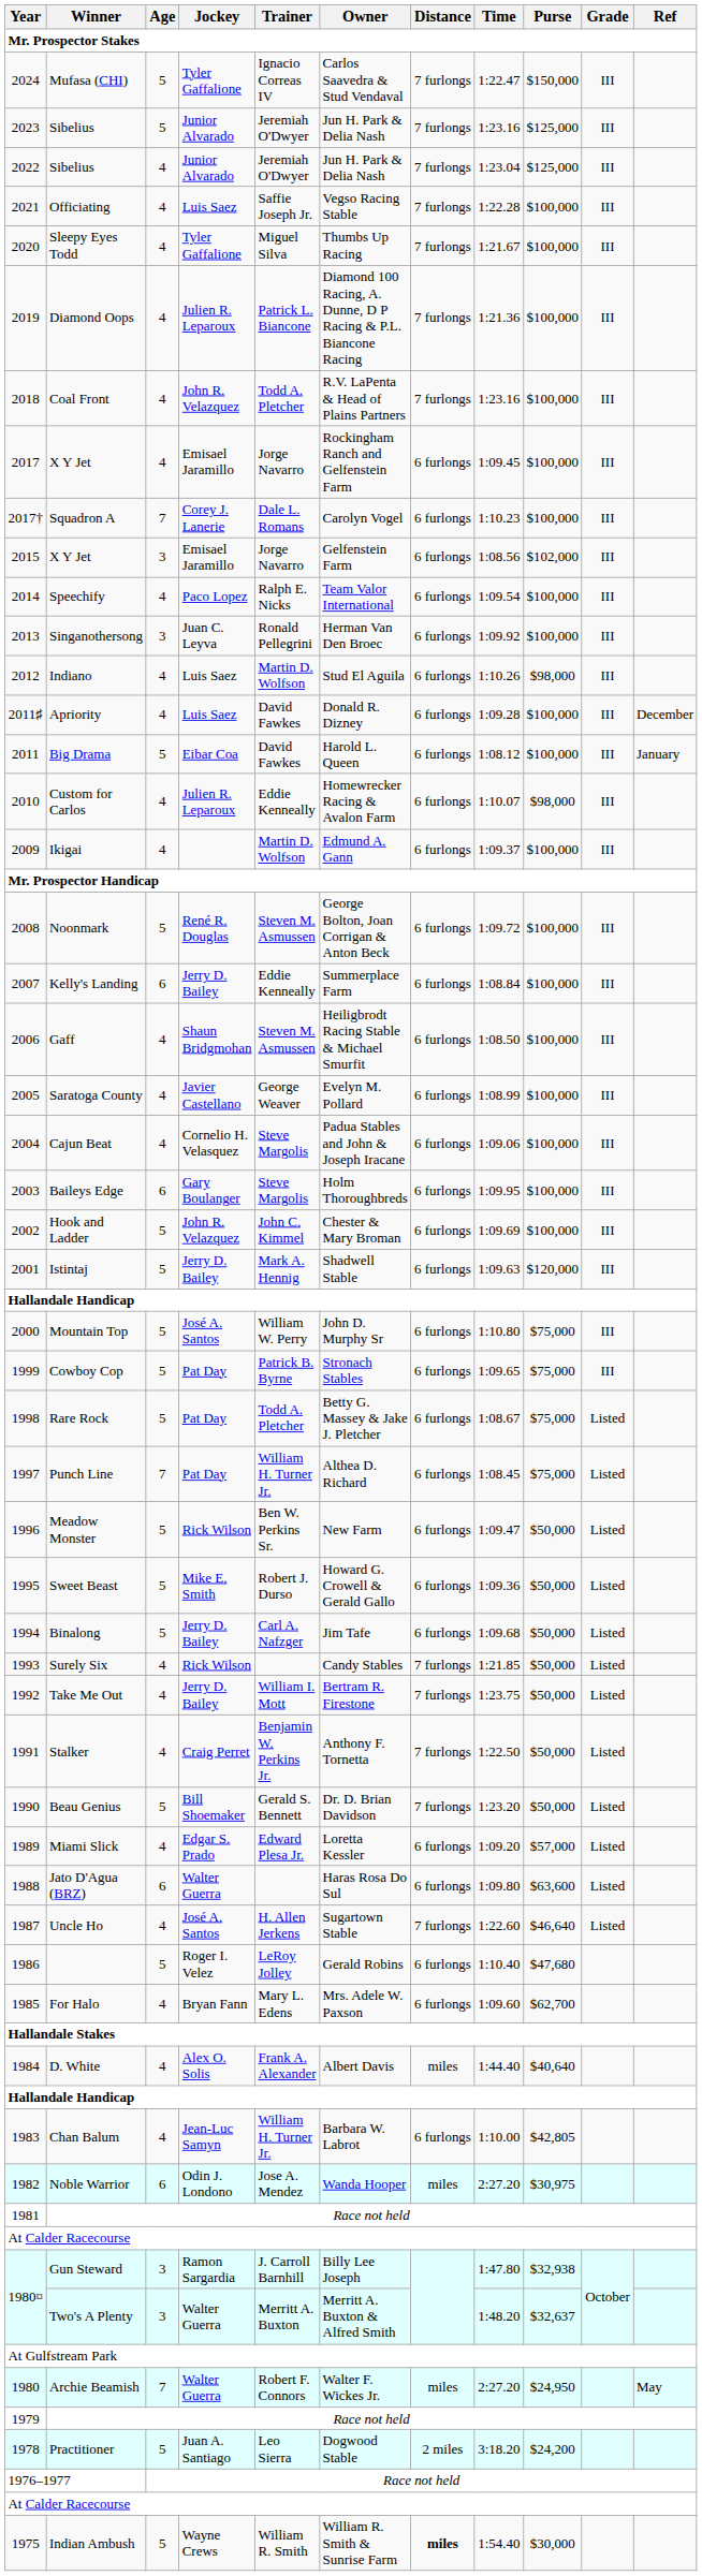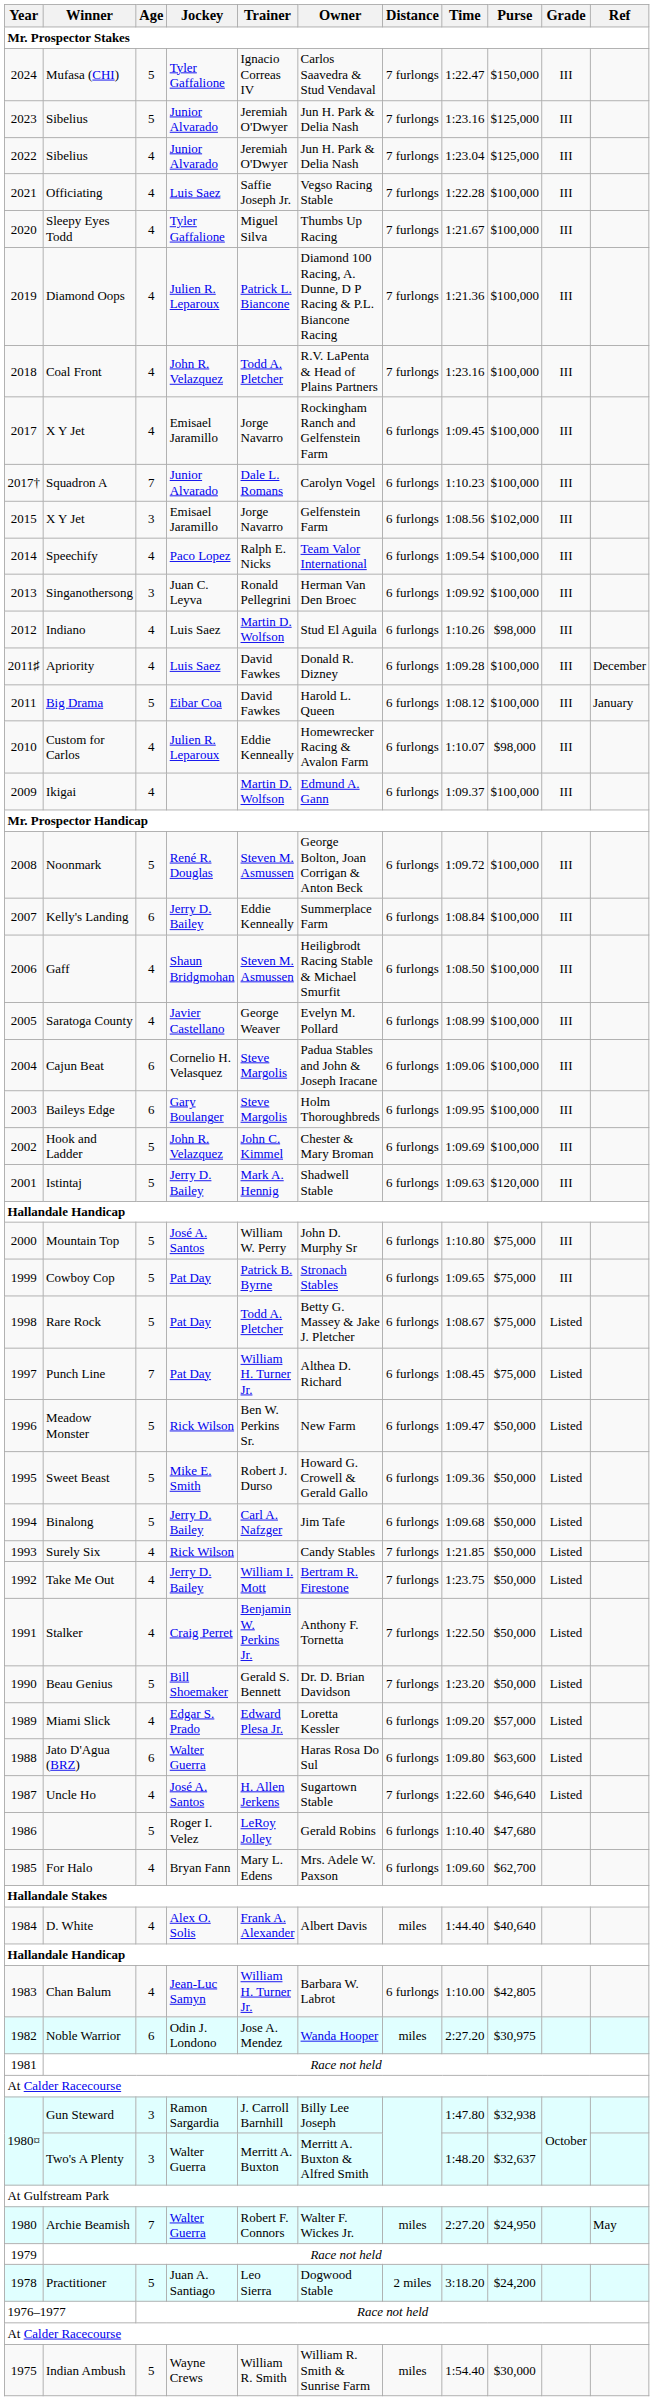 <table class="wikitable sortable">
 <tr>
 <th>Year</th>
 <th>Winner</th>
 <th>Age</th>
 <th>Jockey</th>
 <th>Trainer</th>
 <th>Owner</th>
 <th>Distance</th>
 <th>Time</th>
 <th>Purse</th>
 <th>Grade</th>
 <th>Ref</th>
 </tr>
 <tr style="font-size:90%; background-color:white">
 <td align="left" colspan=11><strong>Mr. Prospector Stakes</strong></td>
 </tr>
 <tr style="font-size:90%; ">
 <td align=center>2024</td>
 <td>Mufasa (<a href='#'>CHI</a>)</td>
 <td align=center>5</td>
 <td><a href='#'>Tyler Gaffalione</a></td>
 <td>Ignacio Correas IV</td>
 <td>Carlos Saavedra & Stud Vendaval</td>
 <td align=center>7 furlongs</td>
 <td align=center>1:22.47</td>
 <td align=center>$150,000</td>
 <td align=center>III</td>
 <td></td>
 </tr>
 <tr style="font-size:90%; ">
 <td align=center>2023</td>
 <td>Sibelius</td>
 <td align=center>5</td>
 <td><a href='#'>Junior Alvarado</a></td>
 <td>Jeremiah O'Dwyer</td>
 <td>Jun H. Park & Delia Nash</td>
 <td align=center>7 furlongs</td>
 <td align=center>1:23.16</td>
 <td align=center>$125,000</td>
 <td align=center>III</td>
 <td></td>
 </tr>
 <tr style="font-size:90%; ">
 <td align=center>2022</td>
 <td>Sibelius</td>
 <td align=center>4</td>
 <td><a href='#'>Junior Alvarado</a></td>
 <td>Jeremiah O'Dwyer</td>
 <td>Jun H. Park & Delia Nash</td>
 <td align=center>7 furlongs</td>
 <td align=center>1:23.04</td>
 <td align=center>$125,000</td>
 <td align=center>III</td>
 <td></td>
 </tr>
 <tr style="font-size:90%; ">
 <td align=center>2021</td>
 <td>Officiating</td>
 <td align=center>4</td>
 <td><a href='#'>Luis Saez</a></td>
 <td>Saffie Joseph Jr.</td>
 <td>Vegso Racing Stable</td>
 <td align=center>7 furlongs</td>
 <td align=center>1:22.28</td>
 <td align=center>$100,000</td>
 <td align=center>III</td>
 <td></td>
 </tr>
 <tr style="font-size:90%; ">
 <td align=center>2020</td>
 <td>Sleepy Eyes Todd</td>
 <td align=center>4</td>
 <td><a href='#'>Tyler Gaffalione</a></td>
 <td>Miguel Silva</td>
 <td>Thumbs Up Racing</td>
 <td align=center>7 furlongs</td>
 <td align=center>1:21.67</td>
 <td align=center>$100,000</td>
 <td align=center>III</td>
 <td></td>
 </tr>
 <tr style="font-size:90%; ">
 <td align=center>2019</td>
 <td>Diamond Oops</td>
 <td align=center>4</td>
 <td><a href='#'>Julien R. Leparoux</a></td>
 <td><a href='#'>Patrick L. Biancone</a></td>
 <td>Diamond 100 Racing, A. Dunne, D P Racing & P.L. Biancone Racing</td>
 <td align=center>7 furlongs</td>
 <td align=center>1:21.36</td>
 <td align=center>$100,000</td>
 <td align=center>III</td>
 <td></td>
 </tr>
 <tr style="font-size:90%; ">
 <td align=center>2018</td>
 <td>Coal Front</td>
 <td align=center>4</td>
 <td><a href='#'>John R. Velazquez</a></td>
 <td><a href='#'>Todd A. Pletcher</a></td>
 <td>R.V. LaPenta & Head of Plains Partners</td>
 <td align=center>7 furlongs</td>
 <td align=center>1:23.16</td>
 <td align=center>$100,000</td>
 <td align=center>III</td>
 <td></td>
 </tr>
 <tr style="font-size:90%; ">
 <td align=center>2017</td>
 <td>X Y Jet</td>
 <td align=center>4</td>
 <td>Emisael Jaramillo</td>
 <td>Jorge Navarro</td>
 <td>Rockingham Ranch and Gelfenstein Farm</td>
 <td align=center>6 furlongs</td>
 <td align=center>1:09.45</td>
 <td align=center>$100,000</td>
 <td align=center>III</td>
 <td></td>
 </tr>
 <tr style="font-size:90%; ">
 <td align=center>2017†</td>
 <td>Squadron A</td>
 <td align=center>7</td>
-<td><a href='#'>Corey J. Lanerie</a></td>
+<td><a href='#'>Junior Alvarado</a></td>
 <td><a href='#'>Dale L. Romans</a></td>
 <td>Carolyn Vogel</td>
 <td align=center>6 furlongs</td>
 <td align=center>1:10.23</td>
 <td align=center>$100,000</td>
 <td align=center>III</td>
 <td></td>
 </tr>
 <tr style="font-size:90%; ">
 <td align=center>2015</td>
 <td>X Y Jet</td>
 <td align=center>3</td>
 <td>Emisael Jaramillo</td>
 <td>Jorge Navarro</td>
 <td>Gelfenstein Farm</td>
 <td align=center>6 furlongs</td>
 <td align=center>1:08.56</td>
 <td align=center>$102,000</td>
 <td align=center>III</td>
 <td></td>
 </tr>
 <tr style="font-size:90%; ">
 <td align=center>2014</td>
 <td>Speechify</td>
 <td align=center>4</td>
 <td><a href='#'>Paco Lopez</a></td>
 <td>Ralph E. Nicks</td>
 <td><a href='#'>Team Valor International</a></td>
 <td align=center>6 furlongs</td>
 <td align=center>1:09.54</td>
 <td align=center>$100,000</td>
 <td align=center>III</td>
 <td></td>
 </tr>
 <tr style="font-size:90%; ">
 <td align=center>2013</td>
 <td>Singanothersong</td>
 <td align=center>3</td>
 <td>Juan C. Leyva</td>
 <td>Ronald Pellegrini</td>
 <td>Herman Van Den Broec</td>
 <td align=center>6 furlongs</td>
 <td align=center>1:09.92</td>
 <td align=center>$100,000</td>
 <td align=center>III</td>
 <td></td>
 </tr>
 <tr style="font-size:90%; ">
 <td align=center>2012</td>
 <td>Indiano</td>
 <td align=center>4</td>
 <td>Luis Saez</td>
 <td><a href='#'>Martin D. Wolfson</a></td>
 <td>Stud El Aguila</td>
 <td align=center>6 furlongs</td>
 <td align=center>1:10.26</td>
 <td align=center>$98,000</td>
 <td align=center>III</td>
 <td></td>
 </tr>
 <tr style="font-size:90%; ">
 <td align=center>2011♯</td>
 <td>Apriority</td>
 <td align=center>4</td>
 <td><a href='#'>Luis Saez</a></td>
 <td>David Fawkes</td>
 <td>Donald R. Dizney</td>
 <td align=center>6 furlongs</td>
 <td align=center>1:09.28</td>
 <td align=center>$100,000</td>
 <td align=center>III</td>
 <td>December</td>
 </tr>
 <tr style="font-size:90%; ">
 <td align=center>2011</td>
 <td><a href='#'>Big Drama</a></td>
 <td align=center>5</td>
 <td><a href='#'>Eibar Coa</a></td>
 <td>David Fawkes</td>
 <td>Harold L. Queen</td>
 <td align=center>6 furlongs</td>
 <td align=center>1:08.12</td>
 <td align=center>$100,000</td>
 <td align=center>III</td>
 <td>January</td>
 </tr>
 <tr style="font-size:90%; ">
 <td align=center>2010</td>
 <td>Custom for Carlos</td>
 <td align=center>4</td>
 <td><a href='#'>Julien R. Leparoux</a></td>
 <td>Eddie Kenneally</td>
 <td>Homewrecker Racing & Avalon Farm</td>
 <td align=center>6 furlongs</td>
 <td align=center>1:10.07</td>
 <td align=center>$98,000</td>
 <td align=center>III</td>
 <td></td>
 </tr>
 <tr style="font-size:90%; ">
 <td align=center>2009</td>
 <td>Ikigai</td>
 <td align=center>4</td>
 <td></td>
 <td><a href='#'>Martin D. Wolfson</a></td>
 <td><a href='#'>Edmund A. Gann</a></td>
 <td align=center>6 furlongs</td>
 <td align=center>1:09.37</td>
 <td align=center>$100,000</td>
 <td align=center>III</td>
 <td></td>
 </tr>
 <tr style="font-size:90%; background-color:white">
 <td align="left" colspan=11><strong>Mr. Prospector Handicap</strong></td>
 </tr>
 <tr style="font-size:90%; ">
 <td align=center>2008</td>
 <td>Noonmark</td>
 <td align=center>5</td>
 <td><a href='#'>René R. Douglas</a></td>
 <td><a href='#'>Steven M. Asmussen</a></td>
 <td>George Bolton, Joan Corrigan & Anton Beck</td>
 <td align=center>6 furlongs</td>
 <td align=center>1:09.72</td>
 <td align=center>$100,000</td>
 <td align=center>III</td>
 <td></td>
 </tr>
 <tr style="font-size:90%; ">
 <td align=center>2007</td>
 <td>Kelly's Landing</td>
 <td align=center>6</td>
 <td><a href='#'>Jerry D. Bailey</a></td>
 <td>Eddie Kenneally</td>
 <td>Summerplace Farm</td>
 <td align=center>6 furlongs</td>
 <td align=center>1:08.84</td>
 <td align=center>$100,000</td>
 <td align=center>III</td>
 <td></td>
 </tr>
 <tr style="font-size:90%; ">
 <td align=center>2006</td>
 <td>Gaff</td>
 <td align=center>4</td>
 <td><a href='#'>Shaun Bridgmohan</a></td>
 <td><a href='#'>Steven M. Asmussen</a></td>
 <td>Heiligbrodt Racing Stable & Michael Smurfit</td>
 <td align=center>6 furlongs</td>
 <td align=center>1:08.50</td>
 <td align=center>$100,000</td>
 <td align=center>III</td>
 <td></td>
 </tr>
 <tr style="font-size:90%; ">
 <td align=center>2005</td>
 <td>Saratoga County</td>
 <td align=center>4</td>
 <td><a href='#'>Javier Castellano</a></td>
 <td>George Weaver</td>
 <td>Evelyn M. Pollard</td>
 <td align=center>6 furlongs</td>
 <td align=center>1:08.99</td>
 <td align=center>$100,000</td>
 <td align=center>III</td>
 <td></td>
 </tr>
 <tr style="font-size:90%; ">
 <td align=center>2004</td>
 <td>Cajun Beat</td>
-<td align=center>4</td>
+<td align=center>6</td>
 <td>Cornelio H. Velasquez</td>
 <td><a href='#'>Steve Margolis</a></td>
 <td>Padua Stables and John & Joseph Iracane</td>
 <td align=center>6 furlongs</td>
 <td align=center>1:09.06</td>
 <td align=center>$100,000</td>
 <td align=center>III</td>
 <td></td>
 </tr>
 <tr style="font-size:90%; ">
 <td align=center>2003</td>
 <td>Baileys Edge</td>
 <td align=center>6</td>
 <td><a href='#'>Gary Boulanger</a></td>
 <td><a href='#'>Steve Margolis</a></td>
 <td>Holm Thoroughbreds</td>
 <td align=center>6 furlongs</td>
 <td align=center>1:09.95</td>
 <td align=center>$100,000</td>
 <td align=center>III</td>
 <td></td>
 </tr>
 <tr style="font-size:90%; ">
 <td align=center>2002</td>
 <td>Hook and Ladder</td>
 <td align=center>5</td>
 <td><a href='#'>John R. Velazquez</a></td>
 <td><a href='#'>John C. Kimmel</a></td>
 <td>Chester & Mary Broman</td>
 <td align=center>6 furlongs</td>
 <td align=center>1:09.69</td>
 <td align=center>$100,000</td>
 <td align=center>III</td>
 <td></td>
 </tr>
 <tr style="font-size:90%; ">
 <td align=center>2001</td>
 <td>Istintaj</td>
 <td align=center>5</td>
 <td><a href='#'>Jerry D. Bailey</a></td>
 <td><a href='#'>Mark A. Hennig</a></td>
 <td>Shadwell Stable</td>
 <td align=center>6 furlongs</td>
 <td align=center>1:09.63</td>
 <td align=center>$120,000</td>
 <td align=center>III</td>
 <td></td>
 </tr>
 <tr style="font-size:90%; background-color:white">
 <td align="left" colspan=11><strong>Hallandale Handicap</strong></td>
 </tr>
 <tr style="font-size:90%; ">
 <td align=center>2000</td>
 <td>Mountain Top</td>
 <td align=center>5</td>
 <td><a href='#'>José A. Santos</a></td>
 <td>William W. Perry</td>
 <td>John D. Murphy Sr</td>
 <td align=center>6 furlongs</td>
 <td align=center>1:10.80</td>
 <td align=center>$75,000</td>
 <td align=center>III</td>
 <td></td>
 </tr>
 <tr style="font-size:90%; ">
 <td align=center>1999</td>
 <td>Cowboy Cop</td>
 <td align=center>5</td>
 <td><a href='#'>Pat Day</a></td>
 <td><a href='#'>Patrick B. Byrne</a></td>
 <td><a href='#'>Stronach Stables</a></td>
 <td align=center>6 furlongs</td>
 <td align=center>1:09.65</td>
 <td align=center>$75,000</td>
 <td align=center>III</td>
 <td></td>
 </tr>
 <tr style="font-size:90%; ">
 <td align=center>1998</td>
 <td>Rare Rock</td>
 <td align=center>5</td>
 <td><a href='#'>Pat Day</a></td>
 <td><a href='#'>Todd A. Pletcher</a></td>
 <td>Betty G. Massey &  Jake J. Pletcher</td>
 <td align=center>6 furlongs</td>
 <td align=center>1:08.67</td>
 <td align=center>$75,000</td>
 <td align=center>Listed</td>
 <td></td>
 </tr>
 <tr style="font-size:90%; ">
 <td align=center>1997</td>
 <td>Punch Line</td>
 <td align=center>7</td>
 <td><a href='#'>Pat Day</a></td>
 <td><a href='#'>William H. Turner Jr.</a></td>
 <td>Althea D. Richard</td>
 <td align=center>6 furlongs</td>
 <td align=center>1:08.45</td>
 <td align=center>$75,000</td>
 <td align=center>Listed</td>
 <td></td>
 </tr>
 <tr style="font-size:90%; ">
 <td align=center>1996</td>
 <td>Meadow Monster</td>
 <td align=center>5</td>
 <td><a href='#'>Rick Wilson</a></td>
 <td>Ben W. Perkins Sr.</td>
 <td>New Farm</td>
 <td align=center>6 furlongs</td>
 <td align=center>1:09.47</td>
 <td align=center>$50,000</td>
 <td align=center>Listed</td>
 <td></td>
 </tr>
 <tr style="font-size:90%; ">
 <td align=center>1995</td>
 <td>Sweet Beast</td>
 <td align=center>5</td>
 <td><a href='#'>Mike E. Smith</a></td>
 <td>Robert J. Durso</td>
 <td>Howard G. Crowell & Gerald Gallo</td>
 <td align=center>6 furlongs</td>
 <td align=center>1:09.36</td>
 <td align=center>$50,000</td>
 <td align=center>Listed</td>
 <td></td>
 </tr>
 <tr style="font-size:90%; ">
 <td align=center>1994</td>
 <td>Binalong</td>
 <td align=center>5</td>
 <td><a href='#'>Jerry D. Bailey</a></td>
 <td><a href='#'>Carl A. Nafzger</a></td>
 <td>Jim Tafe</td>
 <td align=center>6 furlongs</td>
 <td align=center>1:09.68</td>
 <td align=center>$50,000</td>
 <td align=center>Listed</td>
 <td></td>
 </tr>
 <tr style="font-size:90%; ">
 <td align=center>1993</td>
 <td>Surely Six</td>
 <td align=center>4</td>
 <td><a href='#'>Rick Wilson</a></td>
 <td></td>
 <td>Candy Stables</td>
 <td align=center>7 furlongs</td>
 <td align=center>1:21.85</td>
 <td align=center>$50,000</td>
 <td align=center>Listed</td>
 <td></td>
 </tr>
 <tr style="font-size:90%; ">
 <td align=center>1992</td>
 <td>Take Me Out</td>
 <td align=center>4</td>
 <td><a href='#'>Jerry D. Bailey</a></td>
 <td><a href='#'>William I. Mott</a></td>
 <td><a href='#'>Bertram R. Firestone</a></td>
 <td align=center>7 furlongs</td>
 <td align=center>1:23.75</td>
 <td align=center>$50,000</td>
 <td align=center>Listed</td>
 <td></td>
 </tr>
 <tr style="font-size:90%; ">
 <td align=center>1991</td>
 <td>Stalker</td>
 <td align=center>4</td>
 <td><a href='#'>Craig Perret</a></td>
 <td><a href='#'>Benjamin W. Perkins Jr.</a></td>
 <td>Anthony F. Tornetta</td>
 <td align=center>7 furlongs</td>
 <td align=center>1:22.50</td>
 <td align=center>$50,000</td>
 <td align=center>Listed</td>
 <td></td>
 </tr>
 <tr style="font-size:90%; ">
 <td align=center>1990</td>
 <td>Beau Genius</td>
 <td align=center>5</td>
 <td><a href='#'>Bill Shoemaker</a></td>
 <td>Gerald S. Bennett</td>
 <td>Dr. D. Brian Davidson</td>
 <td align=center>7 furlongs</td>
 <td align=center>1:23.20</td>
 <td align=center>$50,000</td>
 <td align=center>Listed</td>
 <td></td>
 </tr>
 <tr style="font-size:90%; ">
 <td align=center>1989</td>
 <td>Miami Slick</td>
 <td align=center>4</td>
 <td><a href='#'>Edgar S. Prado</a></td>
 <td><a href='#'>Edward Plesa Jr.</a></td>
 <td>Loretta Kessler</td>
 <td align=center>6 furlongs</td>
 <td align=center>1:09.20</td>
 <td align=center>$57,000</td>
 <td align=center>Listed</td>
 <td></td>
 </tr>
 <tr style="font-size:90%; ">
 <td align=center>1988</td>
 <td>Jato D'Agua (<a href='#'>BRZ</a>)</td>
 <td align=center>6</td>
 <td><a href='#'>Walter Guerra</a></td>
 <td></td>
 <td>Haras Rosa Do Sul</td>
 <td align=center>6 furlongs</td>
 <td align=center>1:09.80</td>
 <td align=center>$63,600</td>
 <td align=center>Listed</td>
 <td></td>
 </tr>
 <tr style="font-size:90%; ">
 <td align=center>1987</td>
 <td>Uncle Ho</td>
 <td align=center>4</td>
 <td><a href='#'>José A. Santos</a></td>
 <td><a href='#'>H. Allen Jerkens</a></td>
 <td>Sugartown Stable</td>
 <td align=center>7 furlongs</td>
 <td align=center>1:22.60</td>
 <td align=center>$46,640</td>
 <td align=center>Listed</td>
 <td></td>
 </tr>
 <tr style="font-size:90%; ">
 <td align=center>1986</td>
 <td></td>
 <td align=center>5</td>
 <td>Roger I. Velez</td>
 <td><a href='#'>LeRoy Jolley</a></td>
 <td>Gerald Robins</td>
 <td align=center>6 furlongs</td>
 <td align=center>1:10.40</td>
 <td align=center>$47,680</td>
 <td align=center></td>
 <td></td>
 </tr>
 <tr style="font-size:90%; ">
 <td align=center>1985</td>
 <td>For Halo</td>
 <td align=center>4</td>
 <td>Bryan Fann</td>
 <td>Mary L. Edens</td>
 <td>Mrs. Adele W. Paxson</td>
 <td align=center>6 furlongs</td>
 <td align=center>1:09.60</td>
 <td align=center>$62,700</td>
 <td align=center></td>
 <td></td>
 </tr>
 <tr style="font-size:90%; background-color:white">
 <td align="left" colspan=11><strong>Hallandale Stakes </strong></td>
 </tr>
 <tr style="font-size:90%; ">
 <td align=center>1984</td>
 <td>D. White</td>
 <td align=center>4</td>
 <td><a href='#'>Alex O. Solis</a></td>
 <td><a href='#'>Frank A. Alexander</a></td>
 <td>Albert Davis</td>
 <td align=center> miles</td>
 <td align=center>1:44.40</td>
 <td align=center>$40,640</td>
 <td align=center></td>
 <td></td>
 </tr>
 <tr style="font-size:90%; background-color:white">
 <td align="left" colspan=11><strong>Hallandale Handicap</strong></td>
 </tr>
 <tr style="font-size:90%; ">
 <td align=center>1983</td>
 <td>Chan Balum</td>
 <td align=center>4</td>
 <td><a href='#'>Jean-Luc Samyn</a></td>
 <td><a href='#'>William H. Turner Jr.</a></td>
 <td>Barbara W. Labrot</td>
 <td align=center>6 furlongs</td>
 <td align=center>1:10.00</td>
 <td align=center>$42,805</td>
 <td align=center></td>
 <td></td>
 </tr>
 <tr style="font-size:90%; background-color:lightcyan">
 <td align=center>1982</td>
 <td>Noble Warrior</td>
 <td align=center>6</td>
 <td>Odin J. Londono</td>
 <td>Jose A. Mendez</td>
 <td><a href='#'>Wanda Hooper</a></td>
 <td align=center> miles</td>
 <td align=center>2:27.20</td>
 <td align=center>$30,975</td>
 <td align=center></td>
 <td></td>
 </tr>
 <tr style="font-size:90%; background-color:white">
 <td align="center">1981</td>
 <td align="center" colspan=10><em>Race not held</em></td>
 </tr>
 <tr style="font-size:90%; background-color:white">
 <td align="left" colspan=11>At <a href='#'>Calder Racecourse</a></td>
 </tr>
 <tr style="font-size:90%; background-color:lightcyan">
 <td align=center rowspan=2>1980¤</td>
 <td>Gun Steward</td>
 <td align=center>3</td>
 <td>Ramon Sargardia</td>
 <td>J. Carroll Barnhill</td>
 <td>Billy Lee Joseph</td>
 <td align=center rowspan=2></td>
 <td align=center>1:47.80</td>
 <td align=center>$32,938</td>
 <td align=center rowspan=2>October</td>
 <td></td>
 </tr>
 <tr style="font-size:90%; background-color:lightcyan">
 <td>Two's A Plenty</td>
 <td align=center>3</td>
 <td>Walter Guerra</td>
 <td>Merritt A. Buxton</td>
 <td>Merritt A. Buxton & Alfred Smith</td>
 <td align=center>1:48.20</td>
 <td align=center>$32,637</td>
 <td></td>
 </tr>
 <tr style="font-size:90%; background-color:white">
 <td align="left" colspan=11>At Gulfstream Park</td>
 </tr>
 <tr style="font-size:90%; background-color:lightcyan">
 <td align=center>1980</td>
 <td>Archie Beamish</td>
 <td align=center>7</td>
 <td><a href='#'>Walter Guerra</a></td>
 <td>Robert F. Connors</td>
 <td>Walter F. Wickes Jr.</td>
 <td align=center> miles</td>
 <td align=center>2:27.20</td>
 <td align=center>$24,950</td>
 <td align=center></td>
 <td>May</td>
 </tr>
 <tr style="font-size:90%; background-color:white">
 <td align="center">1979</td>
 <td align="center" colspan=10><em>Race not held</em></td>
 </tr>
 <tr style="font-size:90%; background-color:lightcyan">
 <td align=center>1978</td>
 <td>Practitioner</td>
 <td align=center>5</td>
 <td>Juan A. Santiago</td>
 <td>Leo Sierra</td>
 <td>Dogwood Stable</td>
 <td align=center>2 miles</td>
 <td align=center>3:18.20</td>
 <td align=center>$24,200</td>
 <td align=center></td>
 <td></td>
 </tr>
 <tr style="font-size:90%; background-color:white">
 <td align="left" colspan=2>1976–1977</td>
 <td align="center" colspan=10><em>Race not held</em></td>
 </tr>
 <tr style="font-size:90%; background-color:white">
 <td align="left" colspan=11>At <a href='#'>Calder Racecourse</a></td>
 </tr>
 <tr style="font-size:90%; ">
 <td align=center>1975</td>
 <td>Indian Ambush</td>
 <td align=center>5</td>
 <td>Wayne Crews</td>
 <td>William R. Smith</td>
 <td>William R. Smith & Sunrise Farm</td>
-<td align=center><strong> miles</strong></td>
+<td align=center> miles</td>
 <td align=center>1:54.40</td>
 <td align=center>$30,000</td>
 <td align=center></td>
 <td></td>
 </tr>
 </table>
